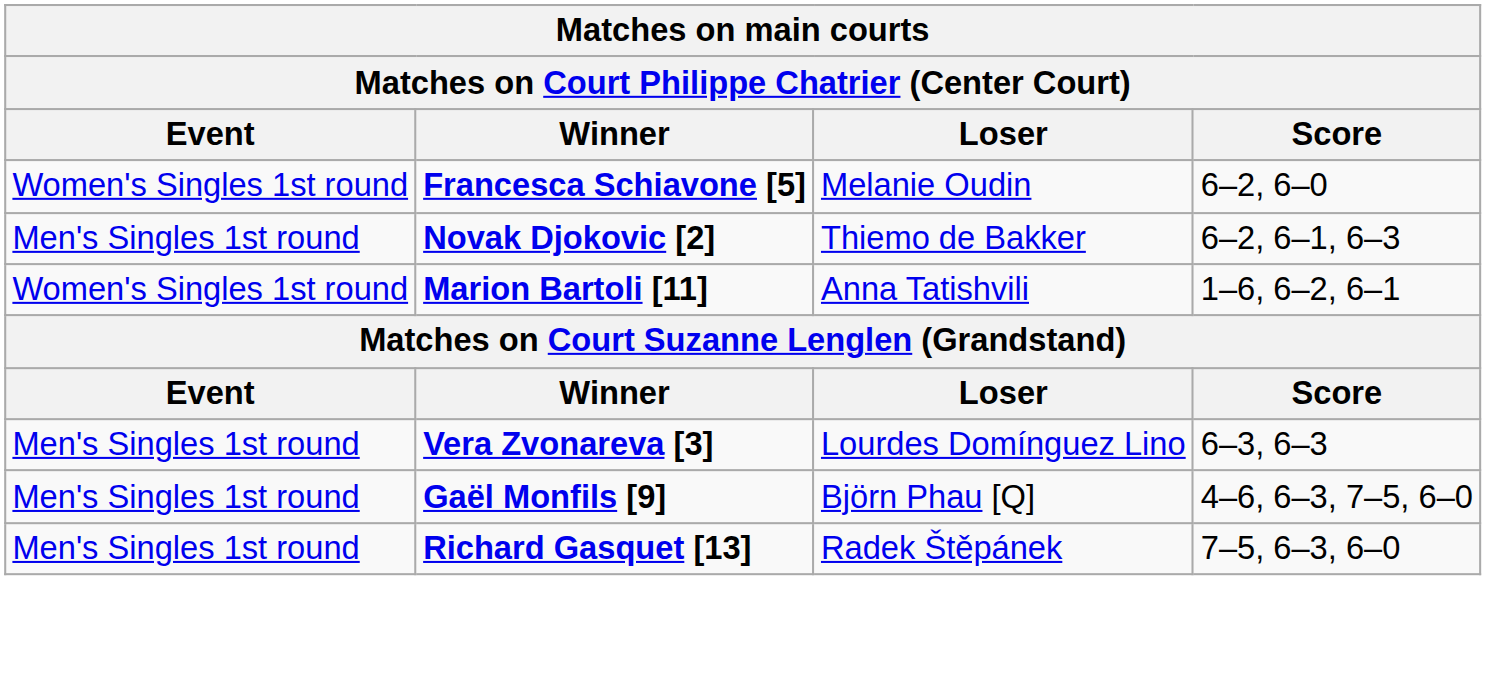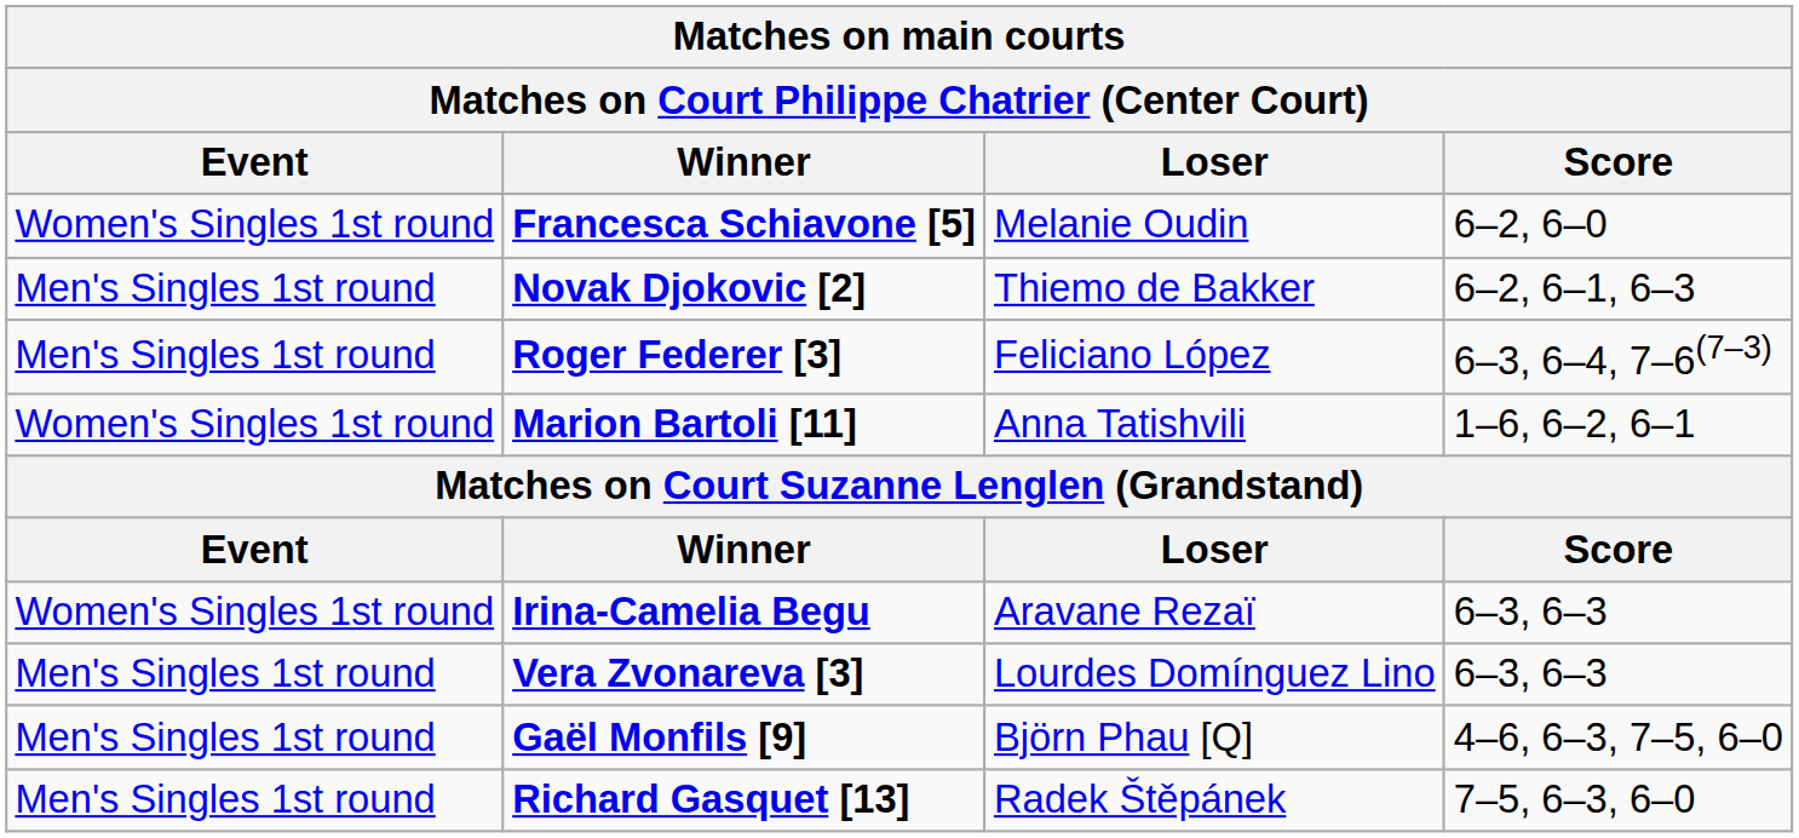 <table class="wikitable collapsible uncollapsed" style=margin:auto>
 <tr>
 <th colspan=4 style=white-space:nowrap>Matches on main courts</th>
 </tr>
 <tr>
 <th colspan=4><strong>Matches on <a href='#'>Court Philippe Chatrier</a> (Center Court)</strong></th>
 </tr>
 <tr>
 <th>Event</th>
 <th>Winner</th>
 <th>Loser</th>
 <th>Score</th>
 </tr>
 <tr>
 <td><a href='#'>Women's Singles 1st round</a></td>
 <td> <strong><a href='#'>Francesca Schiavone</a> [5]</strong></td>
 <td> <a href='#'>Melanie Oudin</a></td>
 <td>6–2, 6–0</td>
 </tr>
 <tr>
 <td><a href='#'>Men's Singles 1st round</a></td>
 <td> <strong><a href='#'>Novak Djokovic</a> [2]</strong></td>
 <td> <a href='#'>Thiemo de Bakker</a></td>
 <td>6–2, 6–1, 6–3</td>
 </tr>
 <tr>
+<td><a href='#'>Men's Singles 1st round</a></td>
+<td> <strong><a href='#'>Roger Federer</a> [3]</strong></td>
+<td> <a href='#'>Feliciano López</a></td>
+<td>6–3, 6–4, 7–6<sup>(7–3)</sup></td>
+</tr>
+<tr>
 <td><a href='#'>Women's Singles 1st round</a></td>
 <td> <strong><a href='#'>Marion Bartoli</a> [11] </strong></td>
 <td> <a href='#'>Anna Tatishvili</a></td>
 <td>1–6, 6–2, 6–1</td>
 </tr>
 <tr>
 <th colspan=4><strong>Matches on <a href='#'>Court Suzanne Lenglen</a> (Grandstand)</strong></th>
 </tr>
 <tr>
 <th>Event</th>
 <th>Winner</th>
 <th>Loser</th>
 <th>Score</th>
+</tr>
+<tr>
+<td><a href='#'>Women's Singles 1st round</a></td>
+<td> <strong><a href='#'>Irina-Camelia Begu</a></strong></td>
+<td> <a href='#'>Aravane Rezaï</a></td>
+<td>6–3, 6–3</td>
 </tr>
 <tr>
 <td><a href='#'>Men's Singles 1st round</a></td>
 <td> <strong><a href='#'>Vera Zvonareva</a> [3] </strong></td>
 <td> <a href='#'>Lourdes Domínguez Lino</a></td>
 <td>6–3, 6–3</td>
 </tr>
 <tr>
 <td><a href='#'>Men's Singles 1st round</a></td>
 <td> <strong><a href='#'>Gaël Monfils</a> [9]</strong></td>
 <td> <a href='#'>Björn Phau</a> [Q]</td>
 <td>4–6, 6–3, 7–5, 6–0</td>
 </tr>
 <tr>
 <td><a href='#'>Men's Singles 1st round</a></td>
 <td> <strong><a href='#'>Richard Gasquet</a> [13] </strong></td>
 <td> <a href='#'>Radek Štěpánek</a></td>
 <td>7–5, 6–3, 6–0</td>
 </tr>
 </table>
